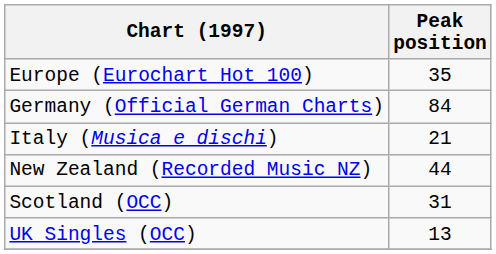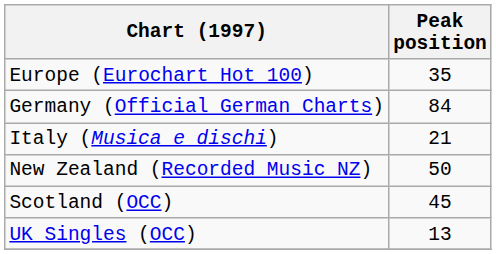 <table class="wikitable sortable">
 <tr>
 <th>Chart (1997)</th>
 <th>Peak<br>position</th>
 </tr>
 <tr>
 <td style="text-align:left;">Europe (<a href='#'>Eurochart Hot 100</a>)</td>
 <td style="text-align:center;">35</td>
 </tr>
 <tr>
 <td style="text-align:left;">Germany (<a href='#'>Official German Charts</a>)</td>
 <td style="text-align:center;">84</td>
 </tr>
 <tr>
 <td style="text-align:left;">Italy (<em><a href='#'>Musica e dischi</a></em>)</td>
 <td style="text-align:center;">21</td>
 </tr>
 <tr>
 <td style="text-align:left;">New Zealand (<a href='#'>Recorded Music NZ</a>)</td>
-<td style="text-align:center;">44</td>
+<td style="text-align:center;">50</td>
 </tr>
 <tr>
 <td style="text-align:left;">Scotland (<a href='#'>OCC</a>)</td>
-<td style="text-align:center;">31</td>
+<td style="text-align:center;">45</td>
 </tr>
 <tr>
 <td style="text-align:left;"><a href='#'>UK Singles</a> (<a href='#'>OCC</a>)</td>
 <td style="text-align:center;">13</td>
 </tr>
 <tr>
 </tr>
 </table>
